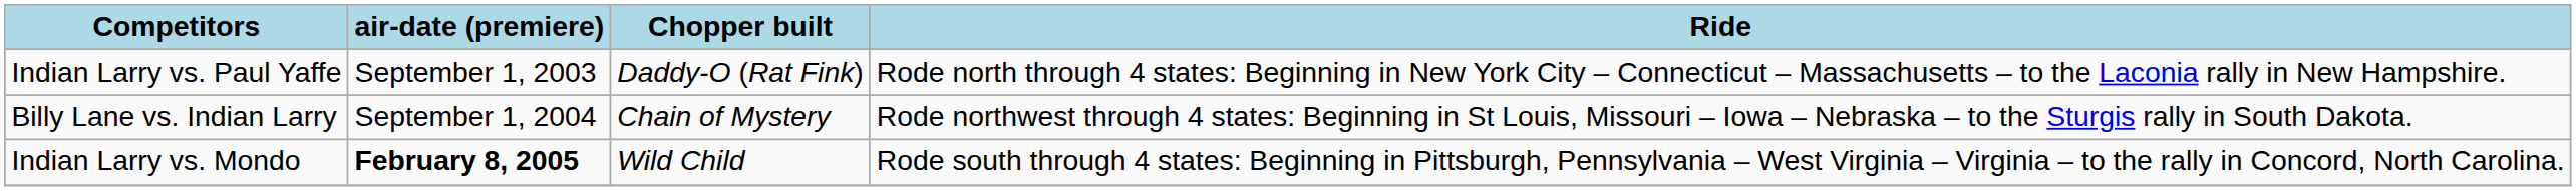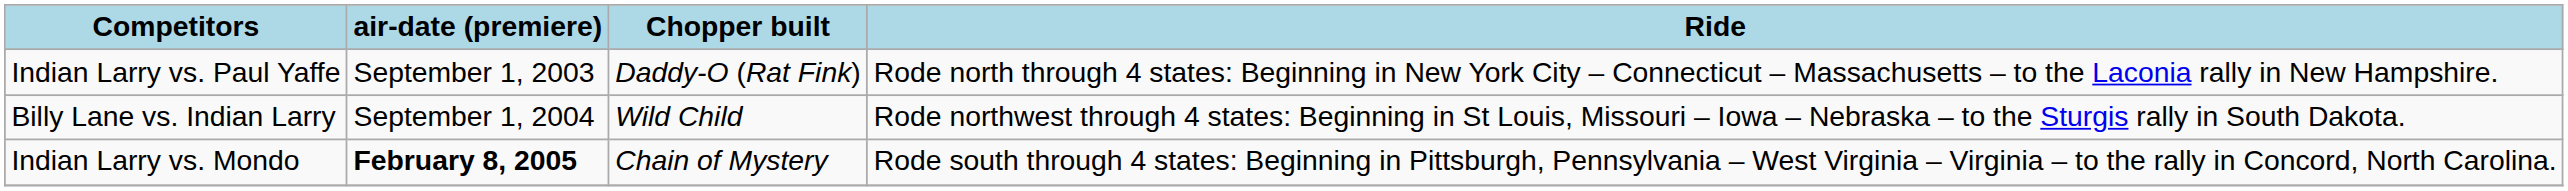 <table class="wikitable">
 <tr>
 <th style="background:#ADD8E6;">Competitors</th>
 <th style="background:#ADD8E6;">air-date (premiere)</th>
 <th style="background:#ADD8E6;">Chopper built</th>
 <th style="background:#ADD8E6;">Ride</th>
 </tr>
 <tr>
 <td>Indian Larry vs. Paul Yaffe</td>
 <td>September 1, 2003</td>
 <td><em>Daddy-O</em> (<em>Rat Fink</em>)</td>
 <td>Rode north through 4 states: Beginning in New York City –  Connecticut –  Massachusetts –  to the <a href='#'>Laconia</a> rally in New Hampshire.</td>
 </tr>
 <tr>
 <td>Billy Lane vs. Indian Larry</td>
 <td>September 1, 2004</td>
-<td><em>Chain of Mystery</em></td>
+<td><em>Wild Child</em></td>
 <td>Rode northwest through 4 states: Beginning in St Louis, Missouri –  Iowa –  Nebraska –  to the <a href='#'>Sturgis</a> rally in South Dakota.</td>
 </tr>
 <tr>
 <td>Indian Larry vs. Mondo</td>
 <td><strong>February 8, 2005</strong></td>
-<td><em>Wild Child</em></td>
+<td><em>Chain of Mystery</em></td>
 <td>Rode south through 4 states:  Beginning in Pittsburgh, Pennsylvania –  West Virginia –  Virginia –  to the rally in Concord, North Carolina.</td>
 </tr>
 <tr>
 </tr>
 </table>
